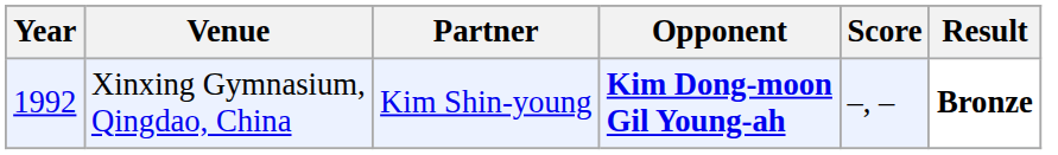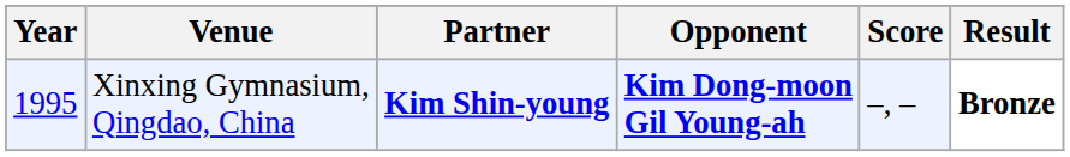 <table class="sortable wikitable" style="font-size: 90%;">
 <tr>
 <th>Year</th>
 <th>Venue</th>
 <th>Partner</th>
 <th>Opponent</th>
 <th>Score</th>
 <th>Result</th>
 </tr>
 <tr style="background:#ECF2FF">
-<td align="center"><a href='#'>1992</a></td>
+<td align="center"><a href='#'>1995</a></td>
 <td align="left">Xinxing Gymnasium, <br><a href='#'>Qingdao, China</a></td>
-<td align="left"> <a href='#'>Kim Shin-young</a></td>
+<td align="left"><strong> <a href='#'>Kim Shin-young</a></strong></td>
 <td align="left"><strong> <a href='#'>Kim Dong-moon</a> <br>  <a href='#'>Gil Young-ah</a></strong></td>
 <td align="left">–, –</td>
 <td style="text-align:left; background:white"> <strong>Bronze</strong></td>
 </tr>
 </table>
